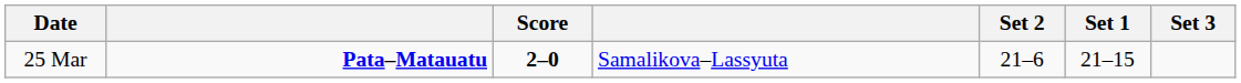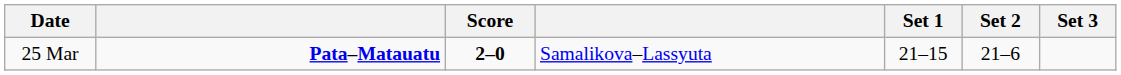 <table class="wikitable" style="text-align: center; font-size:90% ">
 <tr>
 <th width="60">Date</th>
 <th align="right" width="250"></th>
 <th width="60">Score</th>
 <th align="left" width="250"></th>
+<th width="50">Set 1</th>
 <th width="50">Set 2</th>
-<th width="50">Set 1</th>
 <th width="50">Set 3</th>
 </tr>
 <tr>
 <td>25 Mar</td>
 <td align=right><strong><a href='#'>Pata</a>–<a href='#'>Matauatu</a> </strong></td>
 <td align=center><strong>2–0</strong></td>
 <td align=left> <a href='#'>Samalikova</a>–<a href='#'>Lassyuta</a></td>
+<td>21–15</td>
 <td>21–6</td>
-<td>21–15</td>
 <td></td>
 </tr>
 </table>
